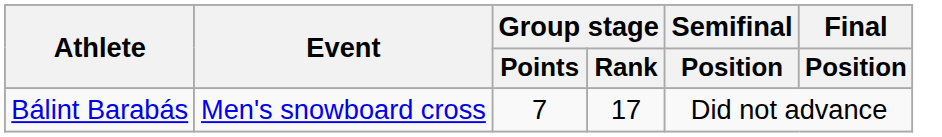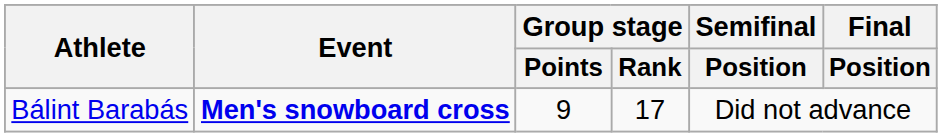 <table class="wikitable" style="font-size:90%">
 <tr>
 <th rowspan="2">Athlete</th>
 <th rowspan="2">Event</th>
 <th colspan=2>Group stage</th>
 <th>Semifinal</th>
 <th>Final</th>
 </tr>
 <tr style="font-size:95%">
 <th>Points</th>
 <th>Rank</th>
 <th>Position</th>
 <th>Position</th>
 </tr>
 <tr align=center>
 <td align=left><a href='#'>Bálint Barabás</a></td>
-<td align=left><a href='#'>Men's snowboard cross</a></td>
-<td>7</td>
+<td align=left><strong><a href='#'>Men's snowboard cross</a></strong></td>
+<td>9</td>
 <td>17</td>
 <td colspan=2>Did not advance</td>
 </tr>
 </table>
